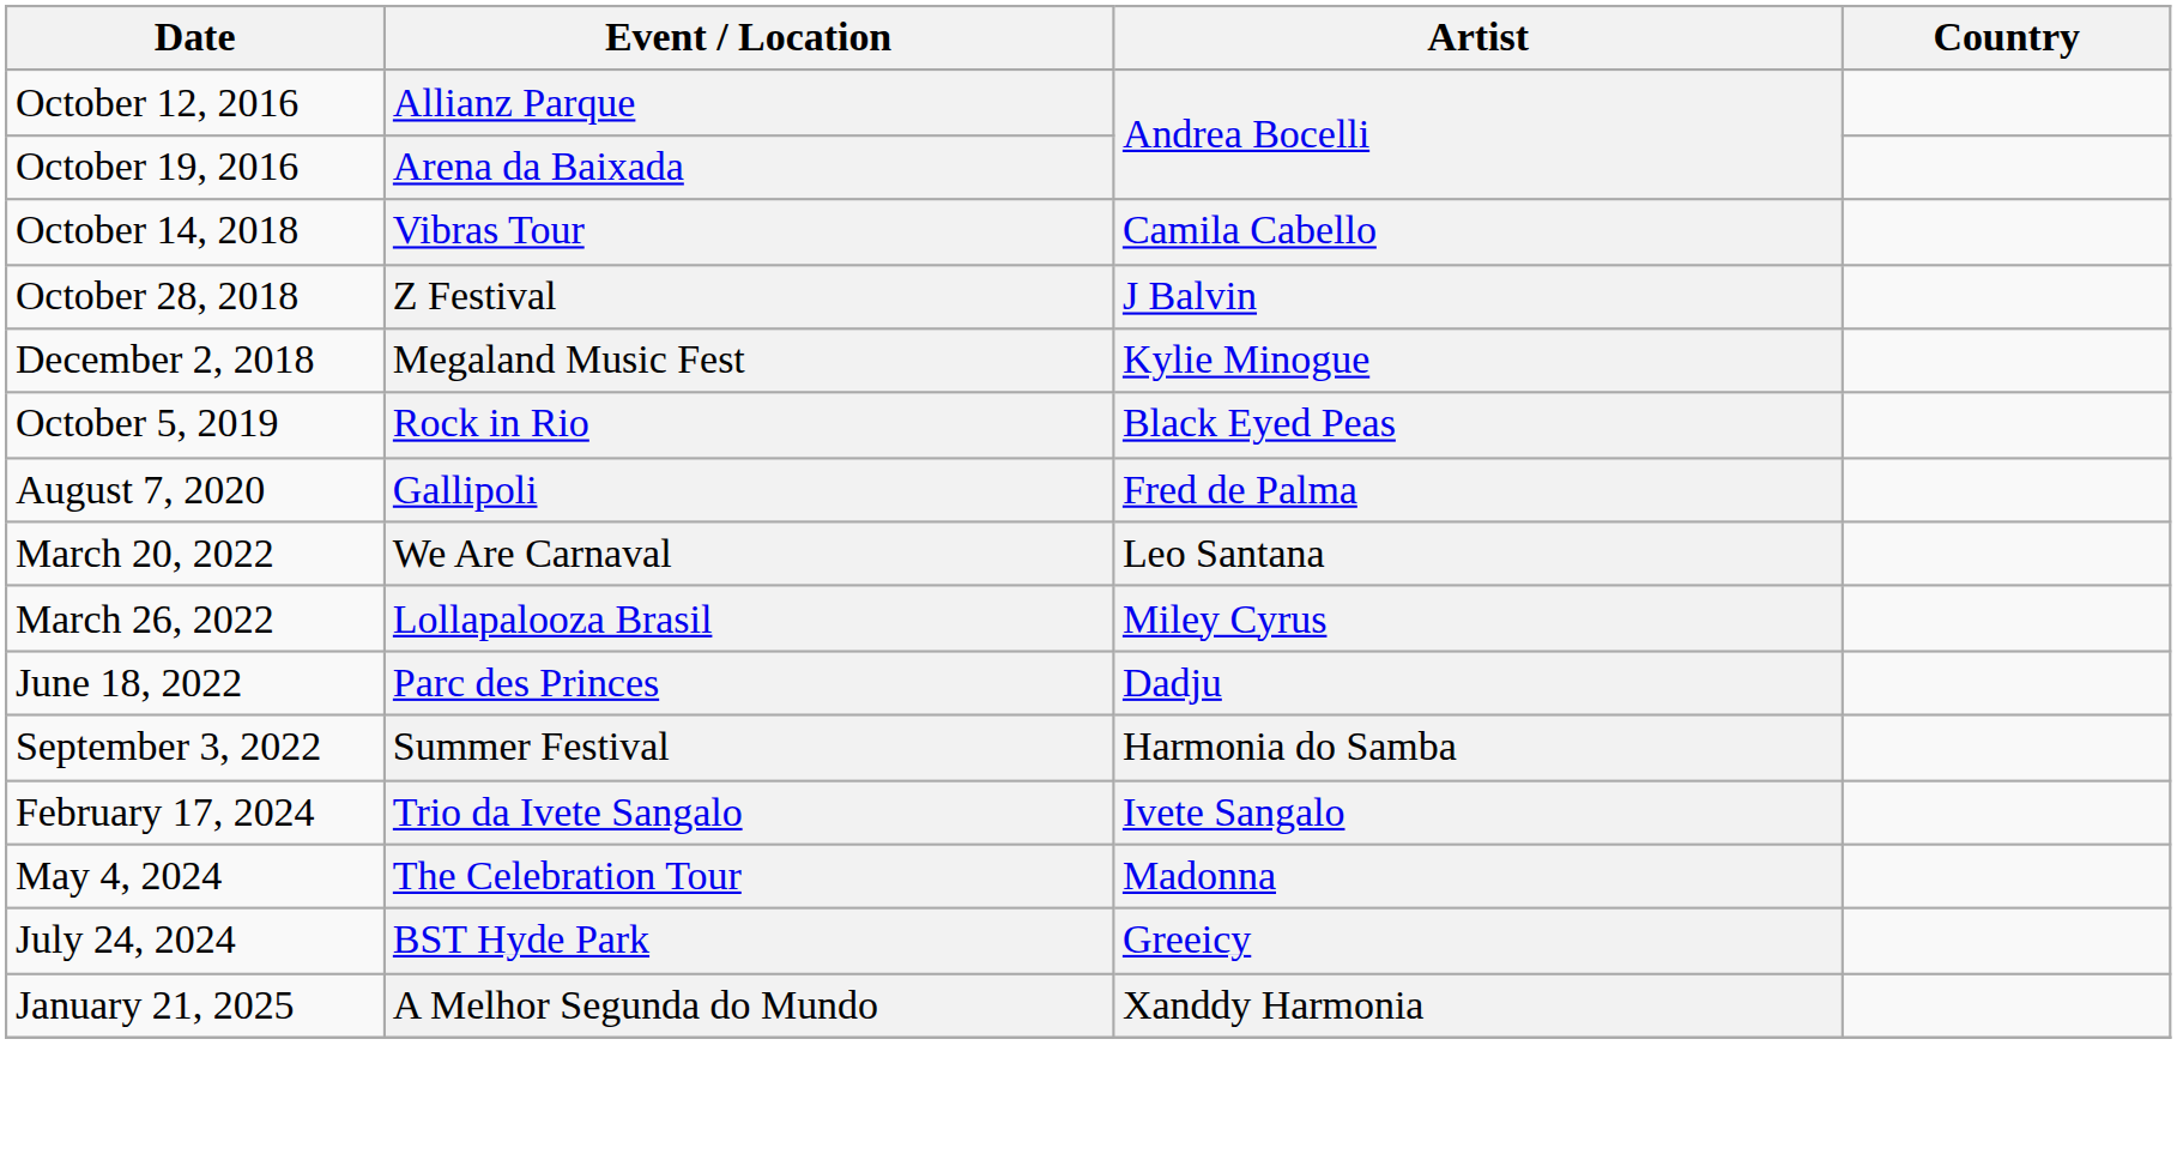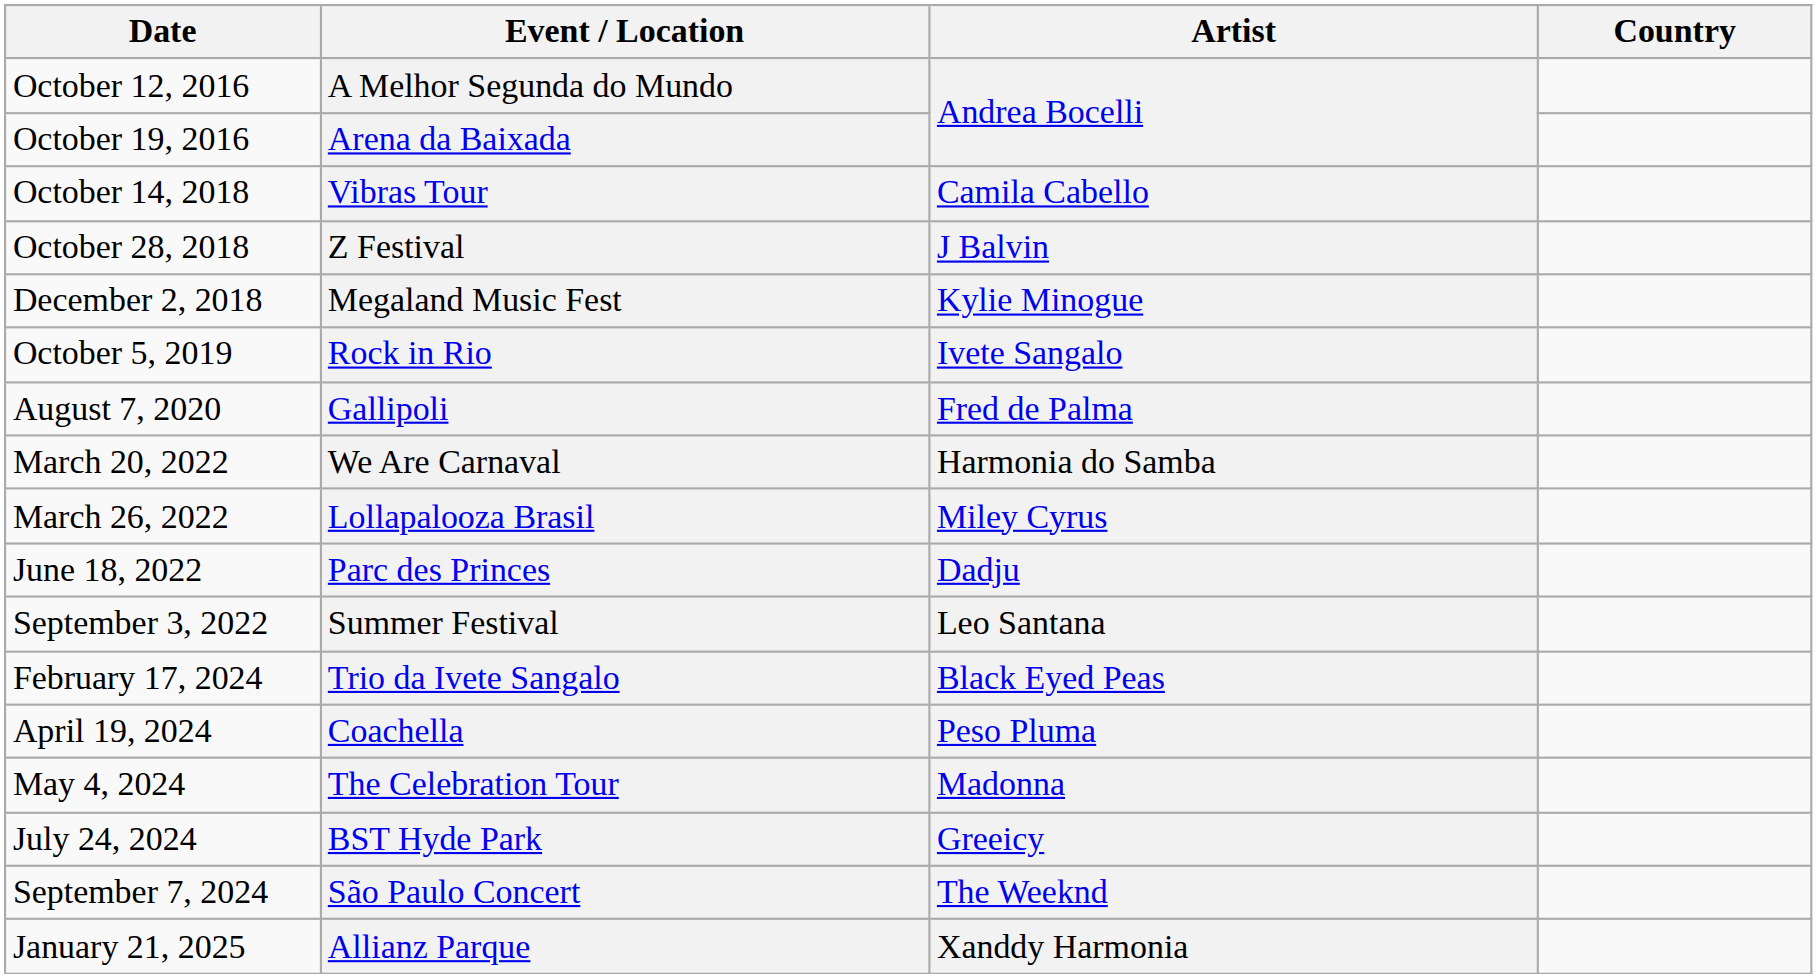 <table class="wikitable">
 <tr>
 <th style="width:15%;">Date</th>
 <th style="width:29%;">Event / Location</th>
 <th style="width:29%;">Artist</th>
 <th style="width:13%;">Country</th>
 </tr>
 <tr>
 <td>October 12, 2016</td>
-<td scope="row" style="background-color: #f2f2f2;"><a href='#'>Allianz Parque</a></td>
+<td scope="row" style="background-color: #f2f2f2;">A Melhor Segunda do Mundo</td>
 <td rowspan="2" scope="row" style="background-color: #f2f2f2;"><a href='#'>Andrea Bocelli</a></td>
 <td></td>
 </tr>
 <tr>
 <td>October 19, 2016</td>
 <td scope="row" style="background-color: #f2f2f2;"><a href='#'>Arena da Baixada</a></td>
 <td></td>
 </tr>
 <tr>
 <td>October 14, 2018</td>
 <td scope="row" style="background-color: #f2f2f2;"><a href='#'>Vibras Tour</a></td>
 <td scope="row" style="background-color: #f2f2f2;"><a href='#'>Camila Cabello</a></td>
 <td></td>
 </tr>
 <tr>
 <td>October 28, 2018</td>
 <td scope="row" style="background-color: #f2f2f2;">Z Festival </td>
 <td scope="row" style="background-color: #f2f2f2;"><a href='#'>J Balvin</a></td>
 <td></td>
 </tr>
 <tr>
 <td>December 2, 2018</td>
 <td scope="row" style="background-color: #f2f2f2;">Megaland Music Fest </td>
 <td scope="row" style="background-color: #f2f2f2;"><a href='#'>Kylie Minogue</a></td>
 <td></td>
 </tr>
 <tr>
 <td>October 5, 2019</td>
 <td scope="row" style="background-color: #f2f2f2;"><a href='#'>Rock in Rio</a></td>
-<td scope="row" style="background-color: #f2f2f2;"><a href='#'>Black Eyed Peas</a></td>
+<td scope="row" style="background-color: #f2f2f2;"><a href='#'>Ivete Sangalo</a></td>
 <td></td>
 </tr>
 <tr>
 <td>August 7, 2020</td>
 <td scope="row" style="background-color: #f2f2f2;"><a href='#'>Gallipoli</a></td>
 <td scope="row" style="background-color: #f2f2f2;"><a href='#'>Fred de Palma</a></td>
 <td></td>
 </tr>
 <tr>
 <td>March 20, 2022</td>
 <td scope="row" style="background-color: #f2f2f2;">We Are Carnaval </td>
-<td scope="row" style="background-color: #f2f2f2;">Leo Santana</td>
+<td scope="row" style="background-color: #f2f2f2;">Harmonia do Samba</td>
 <td></td>
 </tr>
 <tr>
 <td>March 26, 2022</td>
 <td scope="row" style="background-color: #f2f2f2;"><a href='#'>Lollapalooza Brasil</a></td>
 <td scope="row" style="background-color: #f2f2f2;"><a href='#'>Miley Cyrus</a></td>
 <td></td>
 </tr>
 <tr>
 <td>June 18, 2022</td>
 <td scope="row" style="background-color: #f2f2f2;"><a href='#'>Parc des Princes</a></td>
 <td scope="row" style="background-color: #f2f2f2;"><a href='#'>Dadju</a></td>
 <td></td>
 </tr>
 <tr>
 <td>September 3, 2022</td>
 <td scope="row" style="background-color: #f2f2f2;">Summer Festival </td>
-<td scope="row" style="background-color: #f2f2f2;">Harmonia do Samba</td>
+<td scope="row" style="background-color: #f2f2f2;">Leo Santana</td>
 <td></td>
 </tr>
 <tr>
 <td>February 17, 2024</td>
 <td scope="row" style="background-color: #f2f2f2;"><a href='#'>Trio da Ivete Sangalo</a></td>
-<td scope="row" style="background-color: #f2f2f2;"><a href='#'>Ivete Sangalo</a></td>
+<td scope="row" style="background-color: #f2f2f2;"><a href='#'>Black Eyed Peas</a></td>
+<td></td>
+</tr>
+<tr>
+<td>April 19, 2024</td>
+<td scope="row" style="background-color: #f2f2f2;"><a href='#'>Coachella</a></td>
+<td scope="row" style="background-color: #f2f2f2;"><a href='#'>Peso Pluma</a></td>
 <td></td>
 </tr>
 <tr>
 <td>May 4, 2024</td>
 <td scope="row" style="background-color: #f2f2f2;"><a href='#'>The Celebration Tour</a></td>
 <td scope="row" style="background-color: #f2f2f2;"><a href='#'>Madonna</a></td>
 <td></td>
 </tr>
 <tr>
 <td>July 24, 2024</td>
 <td scope="row" style="background-color: #f2f2f2;"><a href='#'>BST Hyde Park</a></td>
 <td scope="row" style="background-color: #f2f2f2;"><a href='#'>Greeicy</a></td>
 <td></td>
 </tr>
 <tr>
+<td>September 7, 2024</td>
+<td scope="row" style="background-color: #f2f2f2;"><a href='#'>São Paulo Concert</a></td>
+<td scope="row" style="background-color: #f2f2f2;"><a href='#'>The Weeknd</a></td>
+<td></td>
+</tr>
+<tr>
 <td>January 21, 2025</td>
-<td scope="row" style="background-color: #f2f2f2;">A Melhor Segunda do Mundo</td>
+<td scope="row" style="background-color: #f2f2f2;"><a href='#'>Allianz Parque</a></td>
 <td scope="row" style="background-color: #f2f2f2;">Xanddy Harmonia</td>
 <td></td>
 </tr>
 <tr>
 </tr>
 </table>
